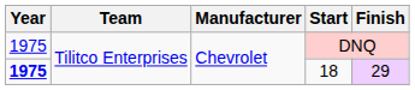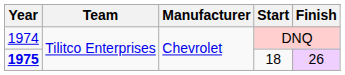 <table class="wikitable" style="font-size: 90%;">
 <tr>
 <th>Year</th>
 <th>Team</th>
 <th>Manufacturer</th>
 <th>Start</th>
 <th>Finish</th>
 </tr>
 <tr>
-<td><a href='#'>1975</a></td>
+<td><a href='#'>1974</a></td>
 <td rowspan=2><a href='#'>Tilitco Enterprises</a></td>
 <td rowspan=2><a href='#'>Chevrolet</a></td>
 <td colspan=2 align=center style="background:#FFCFCF;">DNQ</td>
 </tr>
 <tr>
 <td><strong><a href='#'>1975</a></strong></td>
 <td align=center>18</td>
-<td align=center style="background:#EFCFFF;">29</td>
+<td align=center style="background:#EFCFFF;">26</td>
 </tr>
 </table>
